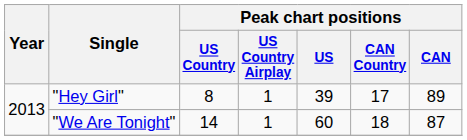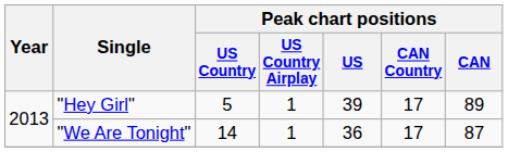 <table class="wikitable" style="text-align:center;">
 <tr>
 <th rowspan="2">Year</th>
 <th rowspan="2">Single</th>
 <th colspan="5">Peak chart positions</th>
 </tr>
 <tr style="font-size:smaller;">
 <th width="45"><a href='#'>US Country</a></th>
 <th width="45"><a href='#'>US Country Airplay</a></th>
 <th width="45"><a href='#'>US</a></th>
 <th width="45"><a href='#'>CAN Country</a><br></th>
 <th width="45"><a href='#'>CAN</a></th>
 </tr>
 <tr>
 <td rowspan="2">2013</td>
 <td align="left">"<a href='#'>Hey Girl</a>"</td>
-<td>8</td>
+<td>5</td>
 <td>1</td>
 <td>39</td>
 <td>17</td>
 <td>89</td>
 </tr>
 <tr>
 <td align="left">"<a href='#'>We Are Tonight</a>"</td>
 <td>14</td>
 <td>1</td>
-<td>60</td>
-<td>18</td>
+<td>36</td>
+<td>17</td>
 <td>87</td>
 </tr>
 <tr>
 </tr>
 </table>
